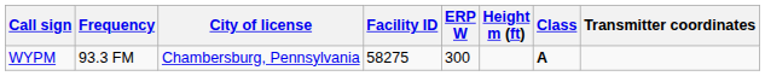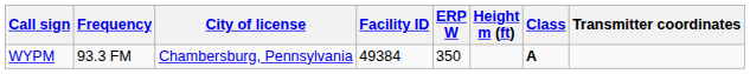 <table class="wikitable sortable">
 <tr>
 <th><a href='#'>Call sign</a></th>
 <th data-sort-type="number"><a href='#'>Frequency</a></th>
 <th><a href='#'>City of license</a></th>
 <th><a href='#'>Facility ID</a></th>
 <th data-sort-type="number"><a href='#'>ERP</a><br><a href='#'>W</a></th>
 <th data-sort-type="number"><a href='#'>Height</a><br><a href='#'>m</a> (<a href='#'>ft</a>)</th>
 <th><a href='#'>Class</a></th>
 <th class="unsortable">Transmitter coordinates</th>
 </tr>
 <tr>
 <td><a href='#'>WYPM</a></td>
 <td>93.3 FM</td>
 <td><a href='#'>Chambersburg, Pennsylvania</a></td>
-<td>58275</td>
-<td>300</td>
+<td>49384</td>
+<td>350</td>
 <td></td>
 <td><strong>A</strong></td>
 <td></td>
 </tr>
 </table>
